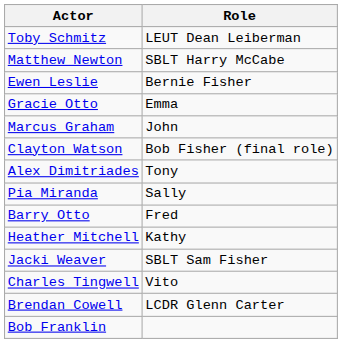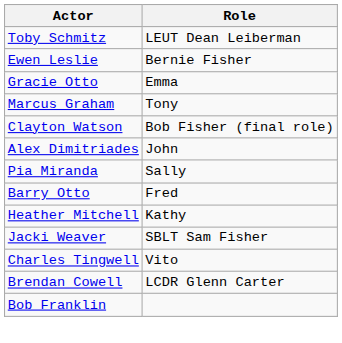 <table class="wikitable">
 <tr>
 <th>Actor</th>
 <th>Role</th>
 </tr>
 <tr>
 <td><a href='#'>Toby Schmitz</a></td>
 <td>LEUT Dean Leiberman</td>
-</tr>
-<tr>
-<td><a href='#'>Matthew Newton</a></td>
-<td>SBLT Harry McCabe</td>
 </tr>
 <tr>
 <td><a href='#'>Ewen Leslie</a></td>
 <td>Bernie Fisher</td>
 </tr>
 <tr>
 <td><a href='#'>Gracie Otto</a></td>
 <td>Emma</td>
 </tr>
 <tr>
 <td><a href='#'>Marcus Graham</a></td>
-<td>John</td>
+<td>Tony</td>
 </tr>
 <tr>
 <td><a href='#'>Clayton Watson</a></td>
 <td>Bob Fisher (final role)</td>
 </tr>
 <tr>
 <td><a href='#'>Alex Dimitriades</a></td>
-<td>Tony</td>
+<td>John</td>
 </tr>
 <tr>
 <td><a href='#'>Pia Miranda</a></td>
 <td>Sally</td>
 </tr>
 <tr>
 <td><a href='#'>Barry Otto</a></td>
 <td>Fred</td>
 </tr>
 <tr>
 <td><a href='#'>Heather Mitchell</a></td>
 <td>Kathy</td>
 </tr>
 <tr>
 <td><a href='#'>Jacki Weaver</a></td>
 <td>SBLT Sam Fisher</td>
 </tr>
 <tr>
 <td><a href='#'>Charles Tingwell</a></td>
 <td>Vito</td>
 </tr>
 <tr>
 <td><a href='#'>Brendan Cowell</a></td>
 <td>LCDR Glenn Carter</td>
 </tr>
 <tr>
 <td><a href='#'>Bob Franklin</a></td>
 <td></td>
 </tr>
 </table>
